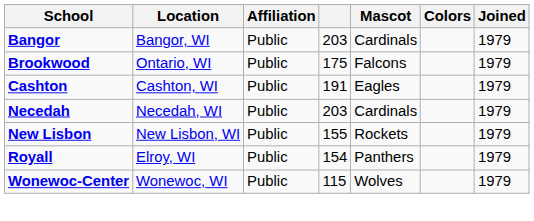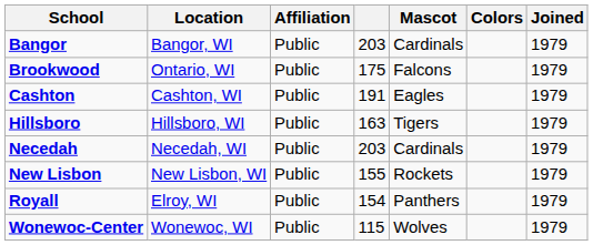 <table class="wikitable">
 <tr>
 <th>School</th>
 <th>Location</th>
 <th>Affiliation</th>
 <th></th>
 <th>Mascot</th>
 <th>Colors</th>
 <th>Joined</th>
 </tr>
 <tr>
 <td><a href='#'><strong>Bangor</strong></a></td>
 <td><a href='#'>Bangor, WI</a></td>
 <td>Public</td>
 <td>203</td>
 <td>Cardinals</td>
 <td> </td>
 <td>1979</td>
 </tr>
 <tr>
 <td><a href='#'><strong>Brookwood</strong></a></td>
 <td><a href='#'>Ontario, WI</a></td>
 <td>Public</td>
 <td>175</td>
 <td>Falcons</td>
 <td> </td>
 <td>1979</td>
 </tr>
 <tr>
 <td><a href='#'><strong>Cashton</strong></a></td>
 <td><a href='#'>Cashton, WI</a></td>
 <td>Public</td>
 <td>191</td>
 <td>Eagles</td>
+<td> </td>
+<td>1979</td>
+</tr>
+<tr>
+<td><a href='#'><strong>Hillsboro</strong></a></td>
+<td><a href='#'>Hillsboro, WI</a></td>
+<td>Public</td>
+<td>163</td>
+<td>Tigers</td>
 <td> </td>
 <td>1979</td>
 </tr>
 <tr>
 <td><a href='#'><strong>Necedah</strong></a></td>
 <td><a href='#'>Necedah, WI</a></td>
 <td>Public</td>
 <td>203</td>
 <td>Cardinals</td>
 <td> </td>
 <td>1979</td>
 </tr>
 <tr>
 <td><a href='#'><strong>New Lisbon</strong></a></td>
 <td><a href='#'>New Lisbon, WI</a></td>
 <td>Public</td>
 <td>155</td>
 <td>Rockets</td>
 <td> </td>
 <td>1979</td>
 </tr>
 <tr>
 <td><a href='#'><strong>Royall</strong></a></td>
 <td><a href='#'>Elroy, WI</a></td>
 <td>Public</td>
 <td>154</td>
 <td>Panthers</td>
 <td> </td>
 <td>1979</td>
 </tr>
 <tr>
 <td><a href='#'><strong>Wonewoc-Center</strong></a></td>
 <td><a href='#'>Wonewoc, WI</a></td>
 <td>Public</td>
 <td>115</td>
 <td>Wolves</td>
 <td> </td>
 <td>1979</td>
 </tr>
 </table>
